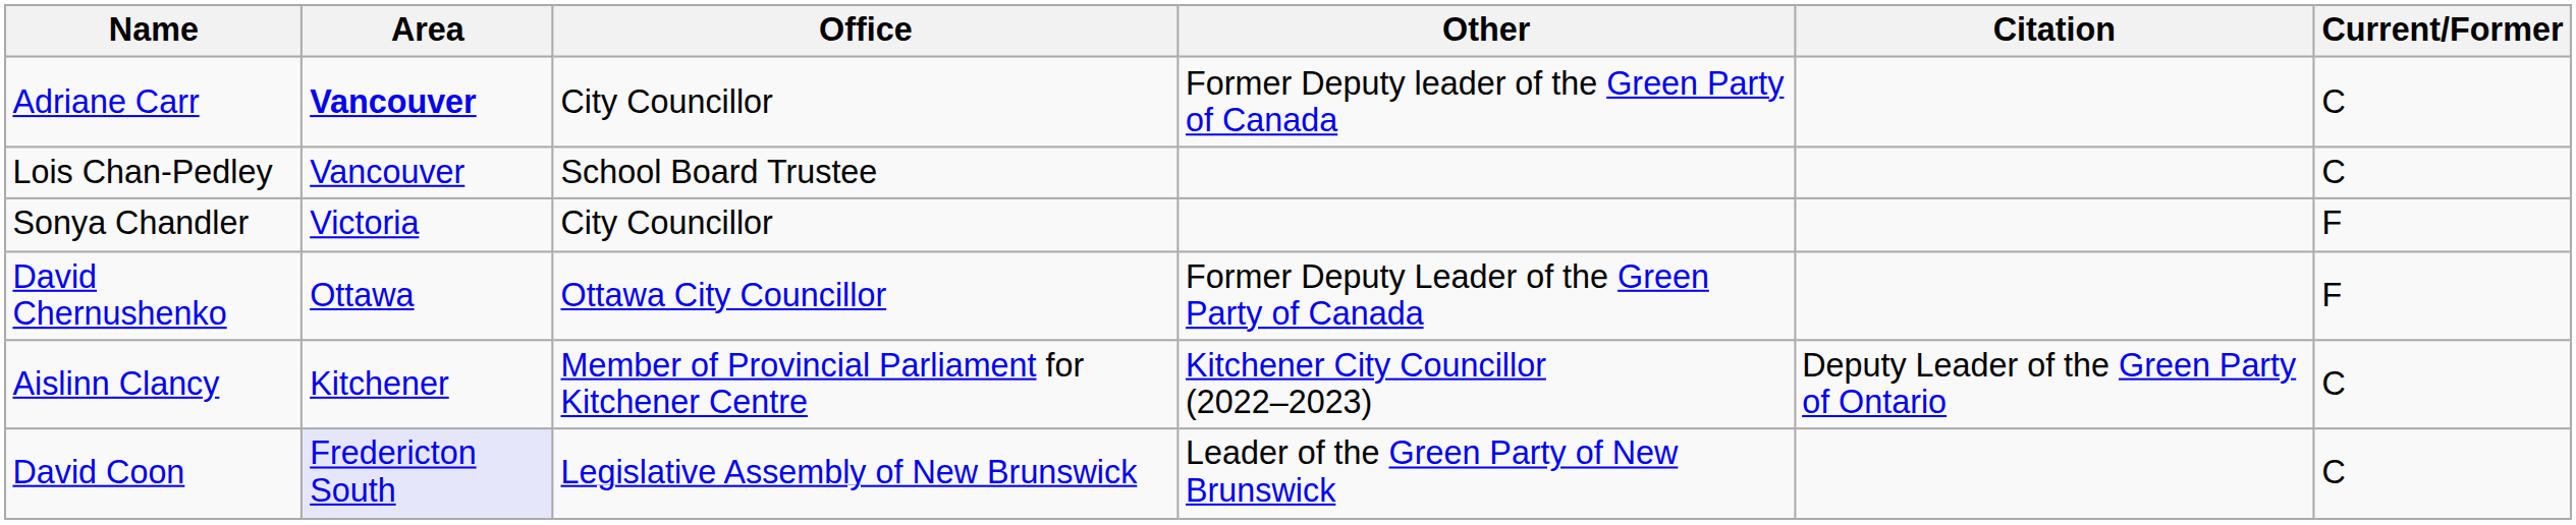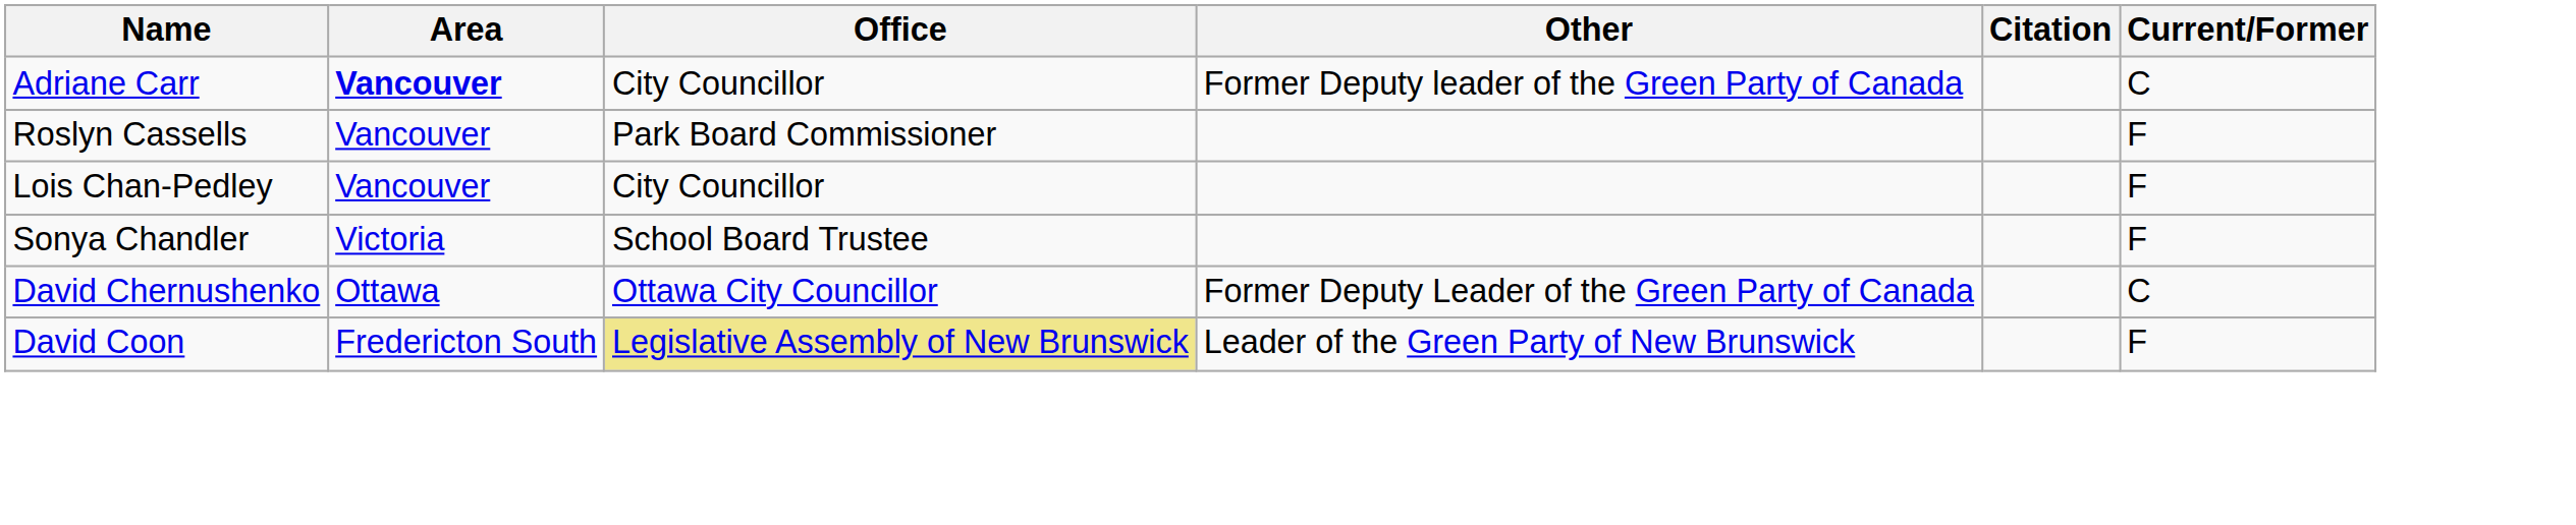 <table class="wikitable">
 <tr>
 <th>Name</th>
 <th>Area</th>
 <th>Office</th>
 <th>Other</th>
 <th>Citation</th>
 <th>Current/Former</th>
 </tr>
 <tr>
 <td><a href='#'>Adriane Carr</a></td>
 <td><strong><a href='#'>Vancouver</a></strong></td>
 <td>City Councillor</td>
 <td>Former Deputy leader of the <a href='#'>Green Party of Canada</a></td>
 <td></td>
 <td>C</td>
 </tr>
 <tr>
+<td>Roslyn Cassells</td>
+<td><a href='#'>Vancouver</a></td>
+<td>Park Board Commissioner</td>
+<td></td>
+<td></td>
+<td>F</td>
+</tr>
+<tr>
 <td>Lois Chan-Pedley</td>
 <td><a href='#'>Vancouver</a></td>
-<td>School Board Trustee</td>
+<td>City Councillor</td>
 <td></td>
 <td></td>
-<td>C</td>
+<td>F</td>
 </tr>
 <tr>
 <td>Sonya Chandler</td>
 <td><a href='#'>Victoria</a></td>
-<td>City Councillor</td>
+<td>School Board Trustee</td>
 <td></td>
 <td></td>
 <td>F</td>
 </tr>
 <tr>
 <td><a href='#'>David Chernushenko</a></td>
 <td><a href='#'>Ottawa</a></td>
 <td><a href='#'>Ottawa City Councillor</a></td>
 <td>Former Deputy Leader of the <a href='#'>Green Party of Canada</a></td>
 <td></td>
-<td>F</td>
-</tr>
-<tr>
-<td><a href='#'>Aislinn Clancy</a></td>
-<td><a href='#'>Kitchener</a></td>
-<td><a href='#'>Member of Provincial Parliament</a> for <a href='#'>Kitchener Centre</a></td>
-<td><a href='#'>Kitchener City Councillor</a><br>(2022–2023)</td>
-<td>Deputy Leader of the <a href='#'>Green Party of Ontario</a></td>
 <td>C</td>
 </tr>
 <tr>
 <td><a href='#'>David Coon</a></td>
-<td style="background: lavender;"><a href='#'>Fredericton South</a></td>
-<td><a href='#'>Legislative Assembly of New Brunswick</a></td>
+<td><a href='#'>Fredericton South</a></td>
+<td style="background: khaki;"><a href='#'>Legislative Assembly of New Brunswick</a></td>
 <td>Leader of the <a href='#'>Green Party of New Brunswick</a></td>
 <td></td>
-<td>C</td>
+<td>F</td>
 </tr>
 </table>
